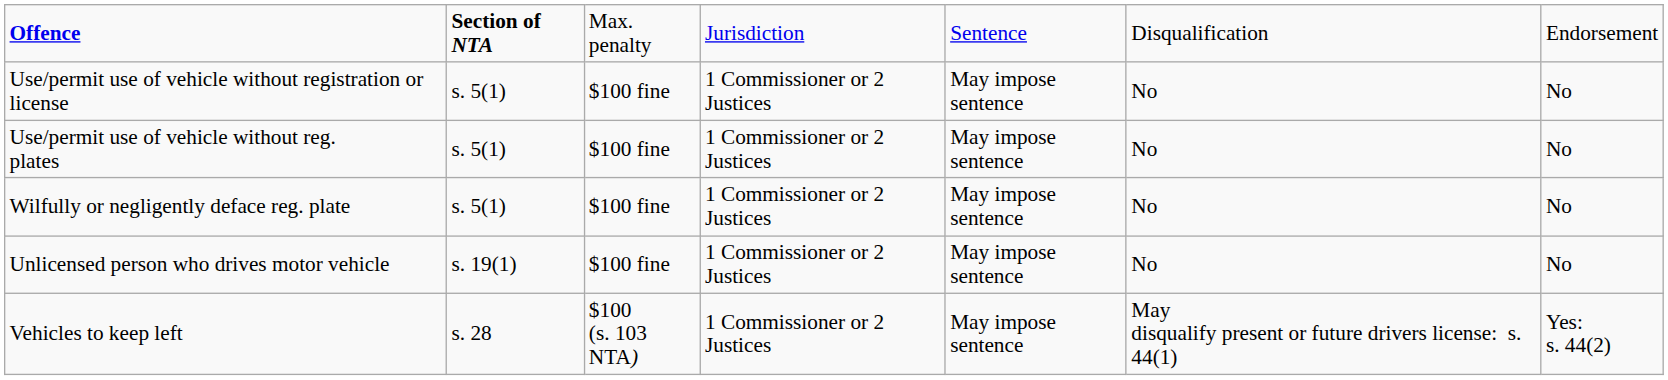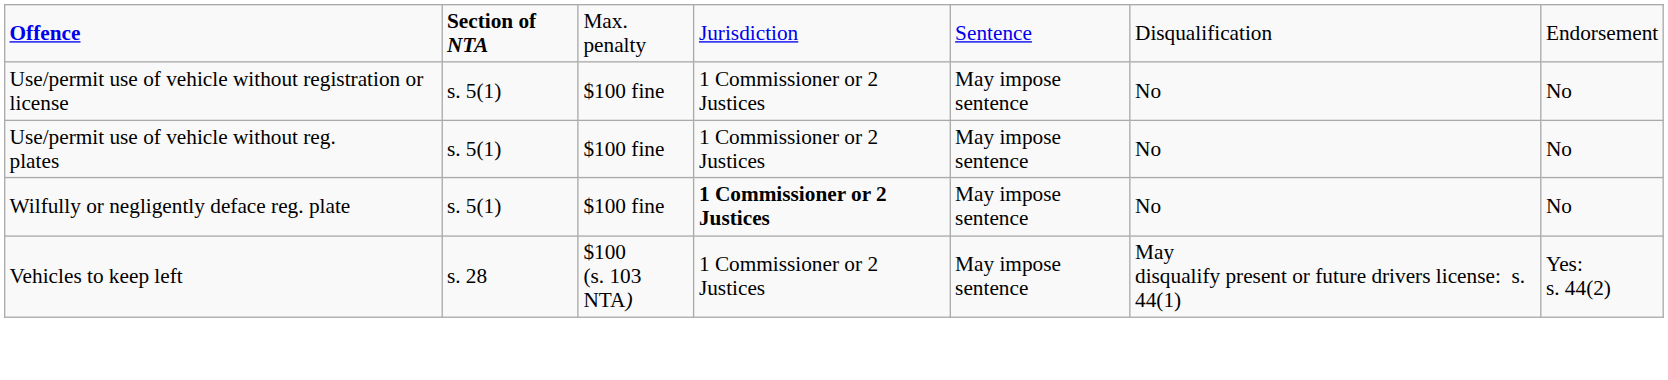 <table class="wikitable sortable mw-collapsible mw-collapsed">
 <tr>
 <td><strong><a href='#'>Offence</a></strong></td>
 <td><strong>Section of <em>NTA<strong><em></td>
 <td></strong>Max. penalty<strong></td>
 <td></strong><a href='#'>Jurisdiction</a><strong></td>
 <td></strong><a href='#'>Sentence</a><strong></td>
 <td></strong>Disqualification<strong></td>
 <td></strong>Endorsement<strong></td>
 </tr>
 <tr>
 <td>Use/permit use of vehicle without registration or license</td>
 <td></em>s. 5(1)<em></td>
 <td>$100 fine</td>
 <td>1 Commissioner or 2 Justices</td>
 <td>May impose sentence</td>
 <td>No</td>
 <td>No</td>
 </tr>
 <tr>
 <td>Use/permit use of vehicle without reg.<br>plates</td>
 <td></em>s. 5(1)<em></td>
 <td>$100 fine</td>
 <td>1 Commissioner or 2 Justices</td>
 <td>May impose sentence</td>
 <td>No</td>
 <td>No</td>
 </tr>
 <tr>
 <td>Wilfully or negligently deface reg. plate</td>
 <td></em>s. 5(1)<em></td>
 <td>$100 fine</td>
-<td>1 Commissioner or 2 Justices</td>
-<td>May impose sentence</td>
-<td>No</td>
-<td>No</td>
-</tr>
-<tr>
-<td>Unlicensed person who drives motor vehicle</td>
-<td></em>s. 19(1)<em></td>
-<td>$100 fine</td>
-<td>1 Commissioner or 2 Justices</td>
+<td><strong>1 Commissioner or 2 Justices</strong></td>
 <td>May impose sentence</td>
 <td>No</td>
 <td>No</td>
 </tr>
 <tr>
 <td>Vehicles to keep left</td>
 <td></em>s. 28<em></td>
 <td>$100<br>(</em>s. 103<em><br></em>NTA<em>)</td>
 <td>1 Commissioner or 2 Justices</td>
 <td>May impose sentence</td>
 <td>May<br>disqualify present or future drivers license:  </em>s. 44(1)<em></td>
 <td>Yes:<br></em>s. 44(2)<em></td>
 </tr>
 </table>
